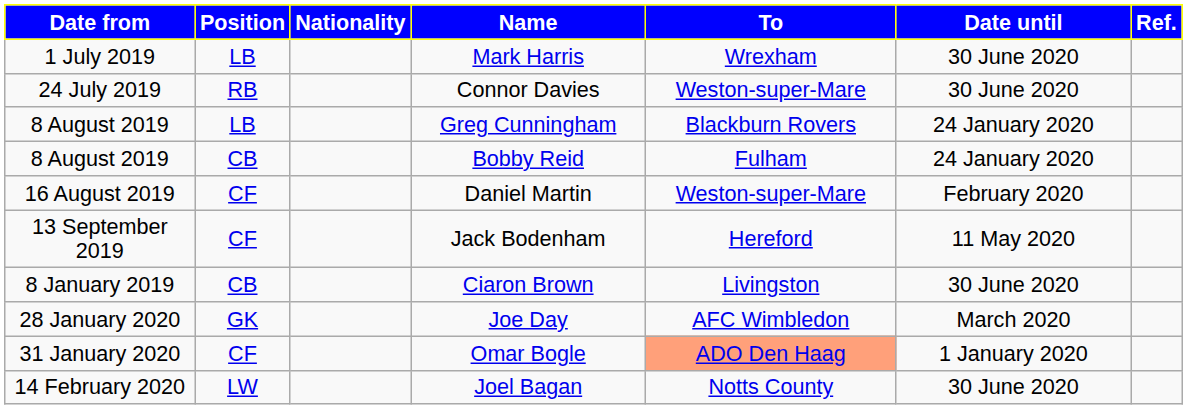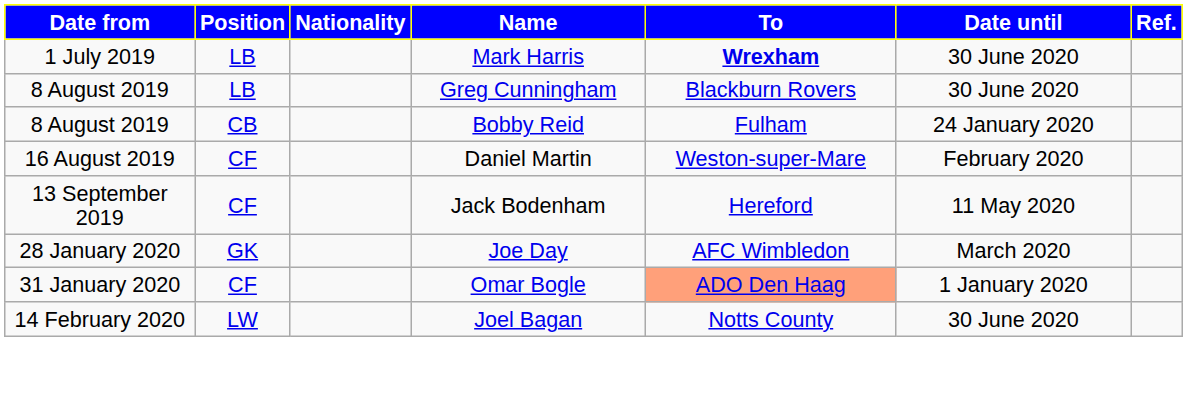 <table class="wikitable"  style="text-align:center; font-size:90%; ">
 <tr>
 <th style="background:blue; color:white; border:1px solid yellow; width:120px;">Date from</th>
 <th style="background:blue; color:white; border:1px solid yellow; width:50px;">Position</th>
 <th style="background:blue; color:white; border:1px solid yellow; width:50px;">Nationality</th>
 <th style="background:blue; color:white; border:1px solid yellow; width:150px;">Name</th>
 <th style="background:blue; color:white; border:1px solid yellow; width:160px;">To</th>
 <th style="background:blue; color:white; border:1px solid yellow; width:150px;">Date until</th>
 <th style="background:blue; color:white; border:1px solid yellow; width:25px;">Ref.</th>
 </tr>
 <tr>
 <td>1 July 2019</td>
 <td><a href='#'>LB</a></td>
 <td></td>
 <td><a href='#'>Mark Harris</a></td>
-<td> <a href='#'>Wrexham</a></td>
-<td>30 June 2020</td>
-<td></td>
-</tr>
-<tr>
-<td>24 July 2019</td>
-<td><a href='#'>RB</a></td>
-<td></td>
-<td>Connor Davies</td>
-<td> <a href='#'>Weston-super-Mare</a></td>
+<td><strong> <a href='#'>Wrexham</a></strong></td>
 <td>30 June 2020</td>
 <td></td>
 </tr>
 <tr>
 <td>8 August 2019</td>
 <td><a href='#'>LB</a></td>
 <td></td>
 <td><a href='#'>Greg Cunningham</a></td>
 <td> <a href='#'>Blackburn Rovers</a></td>
-<td>24 January 2020</td>
+<td>30 June 2020</td>
 <td></td>
 </tr>
 <tr>
 <td>8 August 2019</td>
 <td><a href='#'>CB</a></td>
 <td></td>
 <td><a href='#'>Bobby Reid</a></td>
 <td> <a href='#'>Fulham</a></td>
 <td>24 January 2020</td>
 <td></td>
 </tr>
 <tr>
 <td>16 August 2019</td>
 <td><a href='#'>CF</a></td>
 <td></td>
 <td>Daniel Martin</td>
 <td> <a href='#'>Weston-super-Mare</a></td>
 <td>February 2020</td>
 <td></td>
 </tr>
 <tr>
 <td>13 September 2019</td>
 <td><a href='#'>CF</a></td>
 <td></td>
 <td>Jack Bodenham</td>
 <td> <a href='#'>Hereford</a></td>
 <td>11 May 2020</td>
 <td></td>
 </tr>
 <tr>
-<td>8 January 2019</td>
-<td><a href='#'>CB</a></td>
-<td></td>
-<td><a href='#'>Ciaron Brown</a></td>
-<td> <a href='#'>Livingston</a></td>
-<td>30 June 2020</td>
-<td></td>
-</tr>
-<tr>
 <td>28 January 2020</td>
 <td><a href='#'>GK</a></td>
 <td></td>
 <td><a href='#'>Joe Day</a></td>
 <td> <a href='#'>AFC Wimbledon</a></td>
 <td>March 2020</td>
 <td></td>
 </tr>
 <tr>
 <td>31 January 2020</td>
 <td><a href='#'>CF</a></td>
 <td></td>
 <td><a href='#'>Omar Bogle</a></td>
 <td style="background: lightsalmon;"> <a href='#'>ADO Den Haag</a></td>
 <td>1 January 2020</td>
 <td></td>
 </tr>
 <tr>
 <td>14 February 2020</td>
 <td><a href='#'>LW</a></td>
 <td></td>
 <td><a href='#'>Joel Bagan</a></td>
 <td> <a href='#'>Notts County</a></td>
 <td>30 June 2020</td>
 <td></td>
 </tr>
 </table>
